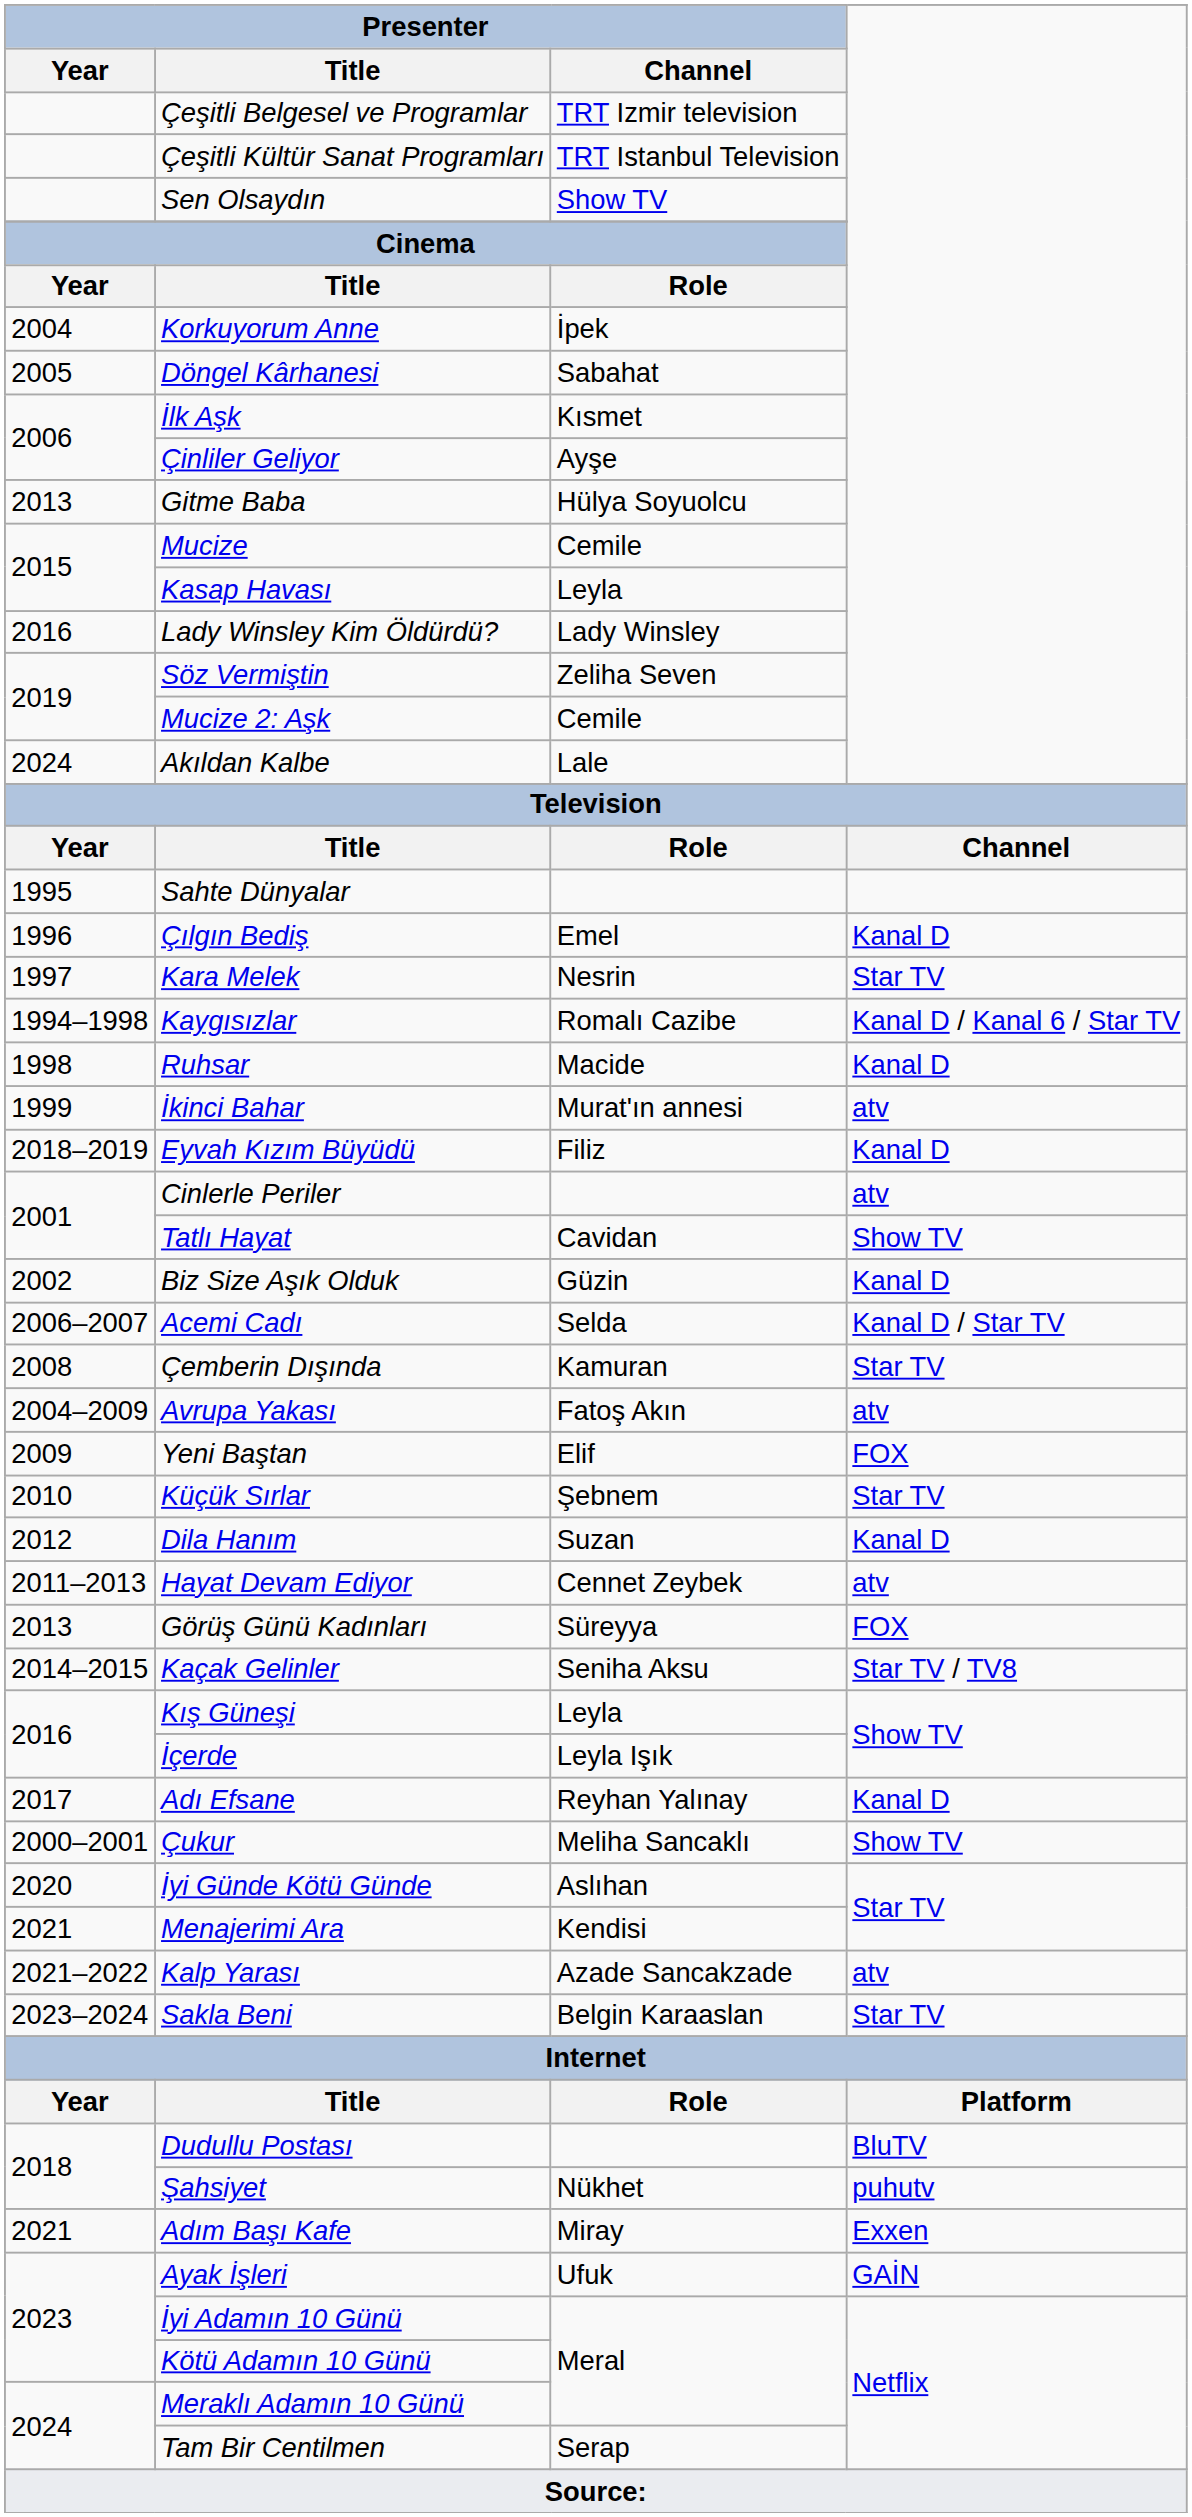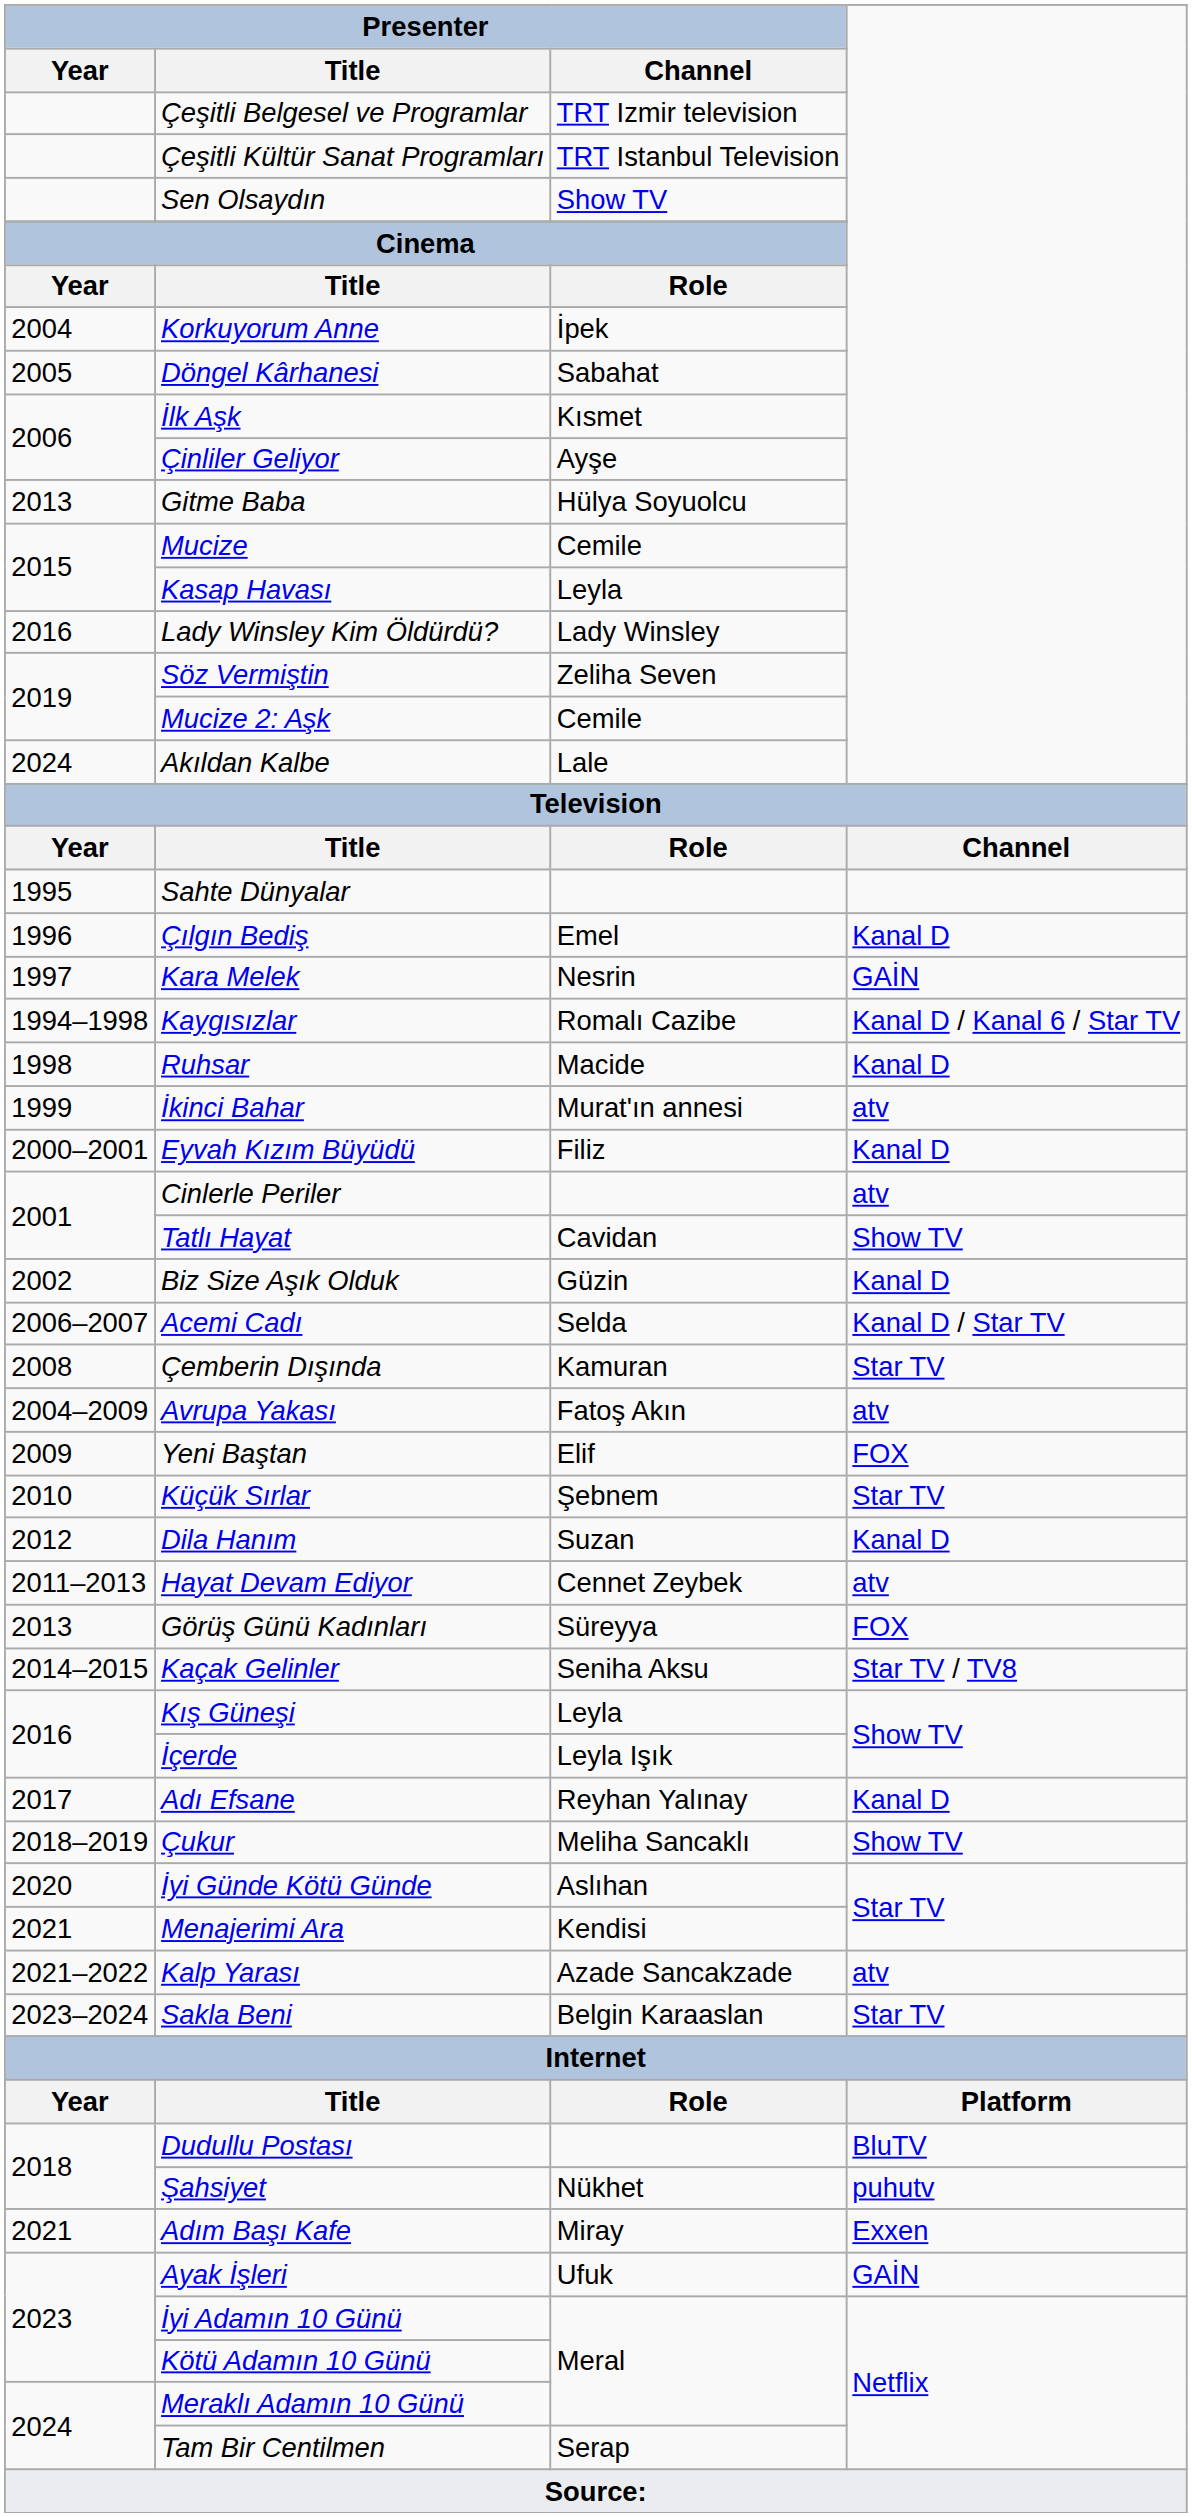 <table class="wikitable" border="2" cellpadding="4" cellspacing="0" style="font-size:90%">
 <tr>
 <th colspan="3" style="background:LightSteelBlue">Presenter</th>
 </tr>
 <tr>
 <th>Year</th>
 <th>Title</th>
 <th>Channel</th>
 </tr>
 <tr>
 <td></td>
 <td><em>Çeşitli Belgesel ve Programlar</em></td>
 <td><a href='#'>TRT</a> Izmir television</td>
 </tr>
 <tr>
 <td></td>
 <td><em>Çeşitli Kültür Sanat Programları</em></td>
 <td><a href='#'>TRT</a> Istanbul Television</td>
 </tr>
 <tr>
 <td></td>
 <td><em>Sen Olsaydın</em></td>
 <td><a href='#'>Show TV</a></td>
 </tr>
 <tr>
 </tr>
 <tr>
 <th colspan="3" style="background:LightSteelBlue">Cinema</th>
 </tr>
 <tr>
 <th>Year</th>
 <th>Title</th>
 <th>Role</th>
 </tr>
 <tr>
 <td>2004</td>
 <td><em><a href='#'>Korkuyorum Anne</a></em></td>
 <td>İpek</td>
 </tr>
 <tr>
 <td>2005</td>
 <td><em><a href='#'>Döngel Kârhanesi</a></em></td>
 <td>Sabahat</td>
 </tr>
 <tr>
 <td rowspan="2">2006</td>
 <td><em><a href='#'>İlk Aşk</a></em></td>
 <td>Kısmet</td>
 </tr>
 <tr>
 <td><em><a href='#'>Çinliler Geliyor</a></em></td>
 <td>Ayşe</td>
 </tr>
 <tr>
 <td>2013</td>
 <td><em>Gitme Baba</em></td>
 <td>Hülya Soyuolcu</td>
 </tr>
 <tr>
 <td rowspan="2">2015</td>
 <td><em><a href='#'>Mucize</a></em></td>
 <td>Cemile</td>
 </tr>
 <tr>
 <td><em><a href='#'>Kasap Havası</a></em></td>
 <td>Leyla</td>
 </tr>
 <tr>
 <td>2016</td>
 <td><em>Lady Winsley Kim Öldürdü?</em></td>
 <td>Lady Winsley</td>
 </tr>
 <tr>
 <td rowspan="2">2019</td>
 <td><em><a href='#'>Söz Vermiştin</a></em></td>
 <td>Zeliha Seven</td>
 </tr>
 <tr>
 <td><em><a href='#'>Mucize 2: Aşk</a></em></td>
 <td>Cemile</td>
 </tr>
 <tr>
 <td>2024</td>
 <td><em>Akıldan Kalbe</em></td>
 <td>Lale</td>
 </tr>
 <tr>
 <th colspan="4" style="background:LightSteelBlue">Television</th>
 </tr>
 <tr>
 <th>Year</th>
 <th>Title</th>
 <th>Role</th>
 <th>Channel</th>
 </tr>
 <tr>
 <td>1995</td>
 <td><em>Sahte Dünyalar</em></td>
 <td></td>
 <td></td>
 </tr>
 <tr>
 <td>1996</td>
 <td><em><a href='#'>Çılgın Bediş</a></em></td>
 <td>Emel</td>
 <td><a href='#'>Kanal D</a></td>
 </tr>
 <tr>
 <td>1997</td>
 <td><em><a href='#'>Kara Melek</a></em></td>
 <td>Nesrin</td>
-<td><a href='#'>Star TV</a></td>
+<td><a href='#'>GAİN</a></td>
 </tr>
 <tr>
 <td>1994–1998</td>
 <td><em><a href='#'>Kaygısızlar</a></em></td>
 <td>Romalı Cazibe</td>
 <td><a href='#'>Kanal D</a> / <a href='#'>Kanal 6</a> /  <a href='#'>Star TV</a></td>
 </tr>
 <tr>
 <td>1998</td>
 <td><em><a href='#'>Ruhsar</a></em></td>
 <td>Macide</td>
 <td><a href='#'>Kanal D</a></td>
 </tr>
 <tr>
 <td>1999</td>
 <td><em><a href='#'>İkinci Bahar</a></em></td>
 <td>Murat'ın annesi</td>
 <td><a href='#'>atv</a></td>
 </tr>
 <tr>
-<td>2018–2019</td>
+<td>2000–2001</td>
 <td><em><a href='#'>Eyvah Kızım Büyüdü</a></em></td>
 <td>Filiz</td>
 <td><a href='#'>Kanal D</a></td>
 </tr>
 <tr>
 <td rowspan="2">2001</td>
 <td><em>Cinlerle Periler</em></td>
 <td></td>
 <td><a href='#'>atv</a></td>
 </tr>
 <tr>
 <td><em><a href='#'>Tatlı Hayat</a></em></td>
 <td>Cavidan</td>
 <td><a href='#'>Show TV</a></td>
 </tr>
 <tr>
 <td>2002</td>
 <td><em>Biz Size Aşık Olduk</em></td>
 <td>Güzin</td>
 <td><a href='#'>Kanal D</a></td>
 </tr>
 <tr>
 <td>2006–2007</td>
 <td><em><a href='#'>Acemi Cadı</a></em></td>
 <td>Selda</td>
 <td><a href='#'>Kanal D</a> / <a href='#'>Star TV</a></td>
 </tr>
 <tr>
 <td>2008</td>
 <td><em>Çemberin Dışında</em></td>
 <td>Kamuran</td>
 <td><a href='#'>Star TV</a></td>
 </tr>
 <tr>
 <td>2004–2009</td>
 <td><em><a href='#'>Avrupa Yakası</a></em></td>
 <td>Fatoş Akın</td>
 <td><a href='#'>atv</a></td>
 </tr>
 <tr>
 <td>2009</td>
 <td><em>Yeni Baştan</em></td>
 <td>Elif</td>
 <td><a href='#'>FOX</a></td>
 </tr>
 <tr>
 <td>2010</td>
 <td><em><a href='#'>Küçük Sırlar</a></em></td>
 <td>Şebnem</td>
 <td><a href='#'>Star TV</a></td>
 </tr>
 <tr>
 <td>2012</td>
 <td><em><a href='#'>Dila Hanım</a></em></td>
 <td>Suzan</td>
 <td><a href='#'>Kanal D</a></td>
 </tr>
 <tr>
 <td>2011–2013</td>
 <td><em><a href='#'>Hayat Devam Ediyor</a></em></td>
 <td>Cennet Zeybek</td>
 <td><a href='#'>atv</a></td>
 </tr>
 <tr>
 <td>2013</td>
 <td><em>Görüş Günü Kadınları</em></td>
 <td>Süreyya</td>
 <td><a href='#'>FOX</a></td>
 </tr>
 <tr>
 <td>2014–2015</td>
 <td><em><a href='#'>Kaçak Gelinler</a></em></td>
 <td>Seniha Aksu</td>
 <td><a href='#'>Star TV</a> / <a href='#'>TV8</a></td>
 </tr>
 <tr>
 <td rowspan="2">2016</td>
 <td><em><a href='#'>Kış Güneşi</a></em></td>
 <td>Leyla</td>
 <td rowspan="2"><a href='#'>Show TV</a></td>
 </tr>
 <tr>
 <td><em><a href='#'>İçerde</a></em></td>
 <td>Leyla Işık</td>
 </tr>
 <tr>
 <td>2017</td>
 <td><em><a href='#'>Adı Efsane</a></em></td>
 <td>Reyhan Yalınay</td>
 <td><a href='#'>Kanal D</a></td>
 </tr>
 <tr>
-<td>2000–2001</td>
+<td>2018–2019</td>
 <td><em><a href='#'>Çukur</a></em></td>
 <td>Meliha Sancaklı</td>
 <td><a href='#'>Show TV</a></td>
 </tr>
 <tr>
 <td>2020</td>
 <td><em><a href='#'>İyi Günde Kötü Günde</a></em></td>
 <td>Aslıhan</td>
 <td rowspan="2"><a href='#'>Star TV</a></td>
 </tr>
 <tr>
 <td>2021</td>
 <td><em><a href='#'>Menajerimi Ara</a></em></td>
 <td>Kendisi</td>
 </tr>
 <tr>
 <td>2021–2022</td>
 <td><em><a href='#'>Kalp Yarası</a></em></td>
 <td>Azade Sancakzade</td>
 <td><a href='#'>atv</a></td>
 </tr>
 <tr>
 <td>2023–2024</td>
 <td><em><a href='#'>Sakla Beni</a></em></td>
 <td>Belgin Karaaslan</td>
 <td><a href='#'>Star TV</a></td>
 </tr>
 <tr>
 <th colspan="4" style="background:LightSteelBlue">Internet</th>
 </tr>
 <tr>
 <th>Year</th>
 <th>Title</th>
 <th>Role</th>
 <th>Platform</th>
 </tr>
 <tr>
 <td rowspan="2">2018</td>
 <td><em><a href='#'>Dudullu Postası</a></em></td>
 <td></td>
 <td><a href='#'>BluTV</a></td>
 </tr>
 <tr>
 <td><em><a href='#'>Şahsiyet</a></em></td>
 <td>Nükhet</td>
 <td><a href='#'>puhutv</a></td>
 </tr>
 <tr>
 <td>2021</td>
 <td><em><a href='#'>Adım Başı Kafe</a></em></td>
 <td>Miray</td>
 <td><a href='#'>Exxen</a></td>
 </tr>
 <tr>
 <td rowspan="3">2023</td>
 <td><em><a href='#'>Ayak İşleri</a></em></td>
 <td>Ufuk</td>
 <td><a href='#'>GAİN</a></td>
 </tr>
 <tr>
 <td><em><a href='#'>İyi Adamın 10 Günü</a></em></td>
 <td rowspan="3">Meral</td>
 <td rowspan="4"><a href='#'>Netflix</a></td>
 </tr>
 <tr>
 <td><em><a href='#'>Kötü Adamın 10 Günü</a></em></td>
 </tr>
 <tr>
 <td rowspan="2">2024</td>
 <td><em><a href='#'>Meraklı Adamın 10 Günü</a></em></td>
 </tr>
 <tr>
 <td><em>Tam Bir Centilmen</em></td>
 <td>Serap</td>
 </tr>
 <tr class="sortbottom">
 <td colspan="4" style="background-color:#EAECF0;text-align:center"><strong>Source:</strong></td>
 </tr>
 </table>
